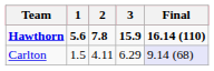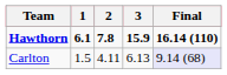 <table class="wikitable" | align="right">
 <tr bgcolor="#FF0033">
 <th>Team</th>
 <th>1</th>
 <th>2</th>
 <th>3</th>
 <th>Final</th>
 </tr>
 <tr>
 <td><strong><a href='#'>Hawthorn</a></strong></td>
-<td><strong>5.6</strong></td>
+<td><strong>6.1</strong></td>
 <td><strong>7.8</strong></td>
 <td><strong>15.9</strong></td>
 <td><strong>16.14 (110)</strong></td>
 </tr>
 <tr>
 <td><a href='#'>Carlton</a></td>
 <td>1.5</td>
 <td>4.11</td>
-<td>6.29</td>
+<td>6.13</td>
 <td style="background: lavender;">9.14 (68)</td>
 </tr>
 </table>
